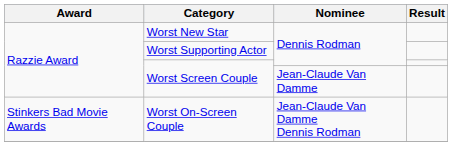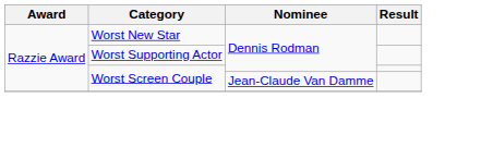 <table class="wikitable">
 <tr style="background:#b0c4de; text-align:center;">
 <th>Award</th>
 <th>Category</th>
 <th>Nominee</th>
 <th>Result</th>
 </tr>
 <tr>
 <td rowspan=4><a href='#'>Razzie Award</a></td>
 <td><a href='#'>Worst New Star</a></td>
 <td rowspan=3><a href='#'>Dennis Rodman</a></td>
 <td></td>
 </tr>
 <tr>
 <td><a href='#'>Worst Supporting Actor</a></td>
 <td></td>
 </tr>
 <tr>
 <td rowspan=2><a href='#'>Worst Screen Couple</a></td>
 <td></td>
 </tr>
 <tr>
 <td><a href='#'>Jean-Claude Van Damme</a></td>
 <td></td>
 </tr>
 <tr>
-<td><a href='#'>Stinkers Bad Movie Awards</a></td>
-<td><a href='#'>Worst On-Screen Couple</a></td>
-<td><a href='#'>Jean-Claude Van Damme</a><br><a href='#'>Dennis Rodman</a></td>
-<td></td>
-</tr>
-<tr>
 </tr>
 </table>
